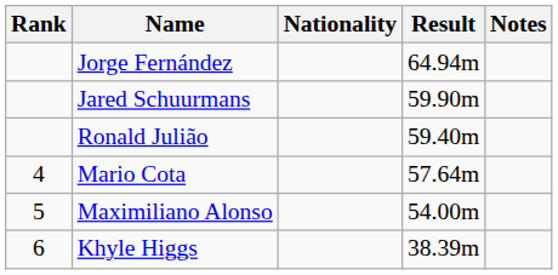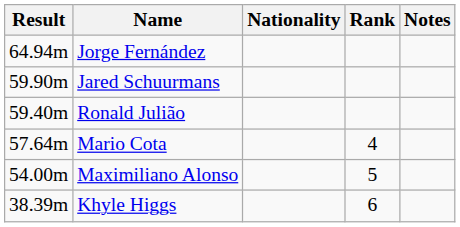 <table class="wikitable sortable" style="text-align:center">
 <tr>
-<th>Rank</th>
+<th>Result</th>
 <th>Name</th>
 <th>Nationality</th>
-<th>Result</th>
+<th>Rank</th>
 <th>Notes</th>
 </tr>
 <tr>
-<td></td>
+<td>64.94m</td>
 <td align=left><a href='#'>Jorge Fernández</a></td>
 <td></td>
-<td>64.94m</td>
+<td></td>
 <td></td>
 </tr>
 <tr>
-<td></td>
+<td>59.90m</td>
 <td align=left><a href='#'>Jared Schuurmans</a></td>
 <td></td>
-<td>59.90m</td>
+<td></td>
 <td></td>
 </tr>
 <tr>
-<td></td>
+<td>59.40m</td>
 <td align=left><a href='#'>Ronald Julião</a></td>
 <td></td>
-<td>59.40m</td>
+<td></td>
 <td></td>
 </tr>
 <tr>
-<td>4</td>
+<td>57.64m</td>
 <td align=left><a href='#'>Mario Cota</a></td>
 <td></td>
-<td>57.64m</td>
+<td>4</td>
 <td></td>
 </tr>
 <tr>
-<td>5</td>
+<td>54.00m</td>
 <td align=left><a href='#'>Maximiliano Alonso</a></td>
 <td></td>
-<td>54.00m</td>
+<td>5</td>
 <td></td>
 </tr>
 <tr>
-<td>6</td>
+<td>38.39m</td>
 <td align=left><a href='#'>Khyle Higgs</a></td>
 <td></td>
-<td>38.39m</td>
+<td>6</td>
 <td></td>
 </tr>
 </table>
